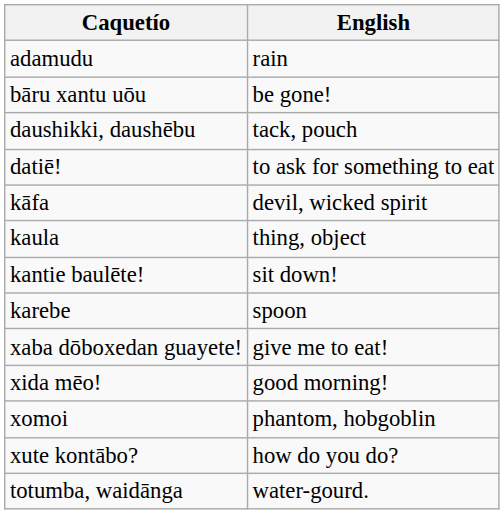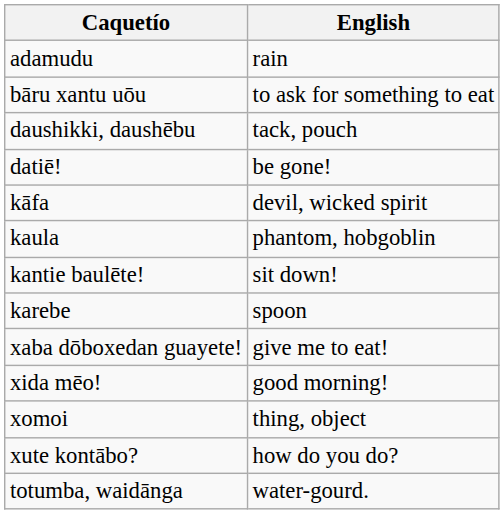 <table class="wikitable">
 <tr>
 <th><strong>Caquetío</strong></th>
 <th><strong>English</strong></th>
 </tr>
 <tr>
 <td>adamudu</td>
 <td>rain</td>
 </tr>
 <tr>
 <td>bāru xantu uōu</td>
-<td>be gone!</td>
+<td>to ask for something to eat</td>
 </tr>
 <tr>
 <td>daushikki, daushēbu</td>
 <td>tack, pouch</td>
 </tr>
 <tr>
 <td>datiē!</td>
-<td>to ask for something to eat</td>
+<td>be gone!</td>
 </tr>
 <tr>
 <td>kāfa</td>
 <td>devil, wicked spirit</td>
 </tr>
 <tr>
 <td>kaula</td>
-<td>thing, object</td>
+<td>phantom, hobgoblin</td>
 </tr>
 <tr>
 <td>kantie baulēte!</td>
 <td>sit down!</td>
 </tr>
 <tr>
 <td>karebe</td>
 <td>spoon</td>
 </tr>
 <tr>
 <td>xaba dōboxedan guayete!</td>
 <td>give me to eat!</td>
 </tr>
 <tr>
 <td>xida mēo!</td>
 <td>good morning!</td>
 </tr>
 <tr>
 <td>xomoi</td>
-<td>phantom, hobgoblin</td>
+<td>thing, object</td>
 </tr>
 <tr>
 <td>xute kontābo?</td>
 <td>how do you do?</td>
 </tr>
 <tr>
 <td>totumba, waidānga</td>
 <td>water-gourd.</td>
 </tr>
 </table>
